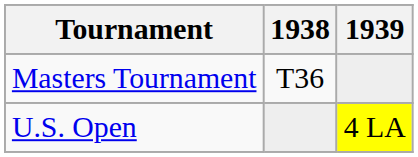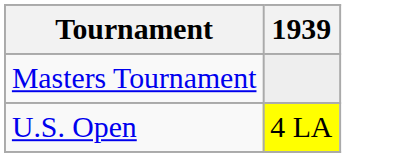 <table class="wikitable" style="font-size:95%;text-align:center;">
 <tr>
 <th>Tournament</th>
-<th>1938</th>
 <th>1939</th>
 </tr>
 <tr>
 <td align=left><a href='#'>Masters Tournament</a></td>
-<td>T36</td>
 <td style="background:#eeeeee;"></td>
 </tr>
 <tr>
 <td align=left><a href='#'>U.S. Open</a></td>
-<td style="background:#eeeeee;"></td>
 <td style="background:yellow;">4 <span>LA</span></td>
 </tr>
 </table>
